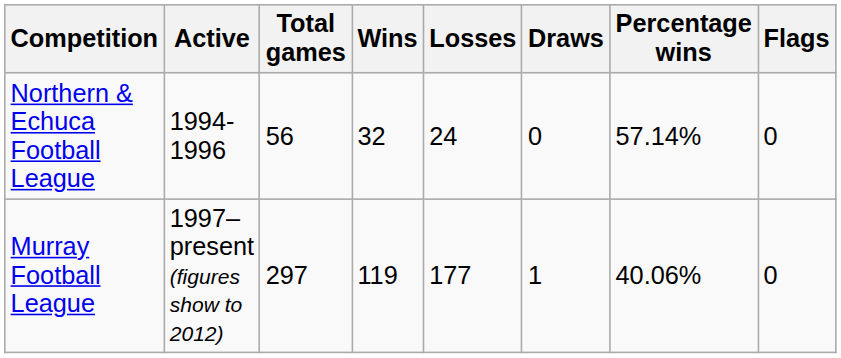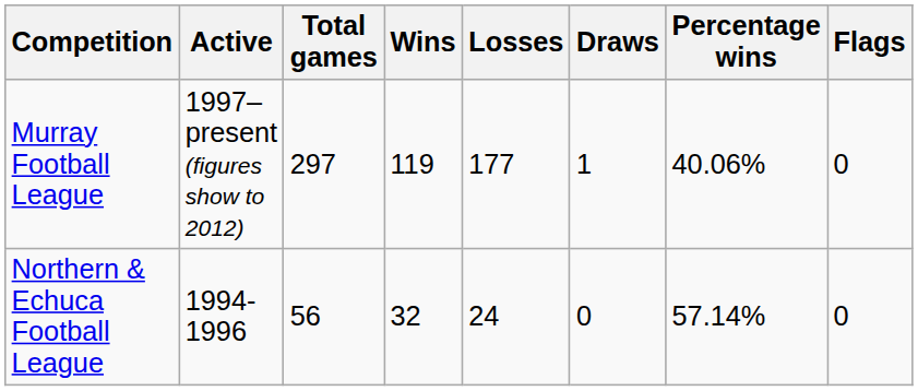 <table class="wikitable  " style="width:60%;">
 <tr>
 <th>Competition</th>
 <th>Active</th>
 <th>Total games</th>
 <th>Wins</th>
 <th>Losses</th>
 <th>Draws</th>
 <th>Percentage wins</th>
 <th>Flags</th>
 </tr>
 <tr>
+<td><a href='#'>Murray Football League</a></td>
+<td>1997–present <small><em>(figures show to 2012)</em></small></td>
+<td>297</td>
+<td>119</td>
+<td>177</td>
+<td>1</td>
+<td>40.06%</td>
+<td>0</td>
+</tr>
+<tr>
 <td><a href='#'>Northern & Echuca Football League</a></td>
 <td>1994-1996</td>
 <td>56</td>
 <td>32</td>
 <td>24</td>
 <td>0</td>
 <td>57.14%</td>
 <td>0</td>
 </tr>
-<tr>
-<td><a href='#'>Murray Football League</a></td>
-<td>1997–present <small><em>(figures show to 2012)</em></small></td>
-<td>297</td>
-<td>119</td>
-<td>177</td>
-<td>1</td>
-<td>40.06%</td>
-<td>0</td>
-</tr>
 </table>
